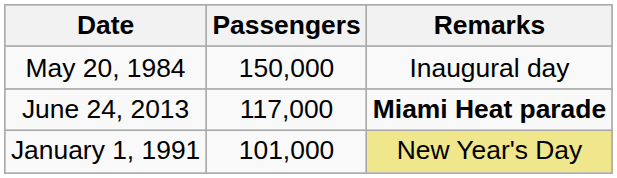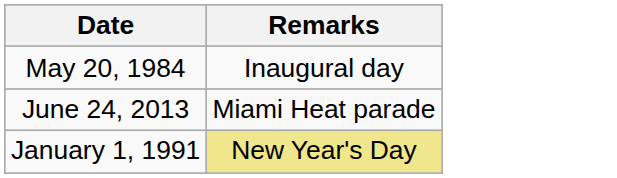 <table class="wikitable sortable" style="text-align:center;">
 <tr>
 <th>Date</th>
-<th>Passengers</th>
 <th>Remarks</th>
 </tr>
 <tr>
 <td>May 20, 1984</td>
-<td>150,000</td>
 <td>Inaugural day</td>
 </tr>
 <tr>
 <td>June 24, 2013</td>
-<td>117,000</td>
-<td><strong>Miami Heat parade</strong></td>
+<td>Miami Heat parade</td>
 </tr>
 <tr>
 <td>January 1, 1991</td>
-<td>101,000</td>
 <td style="background: khaki;">New Year's Day</td>
 </tr>
 </table>
